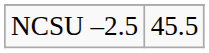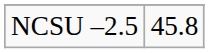 <table class="wikitable">
 <tr align="center">
 </tr>
 <tr align="center">
 <td>NCSU –2.5</td>
-<td>45.5</td>
+<td>45.8</td>
 </tr>
 </table>
